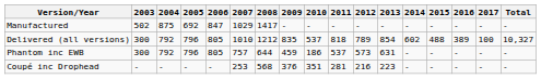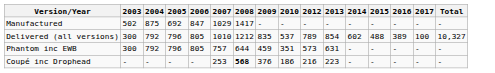 <table class="wikitable">
 <tr>
 <th>Version/Year</th>
 <th>2003</th>
 <th>2004</th>
 <th>2005</th>
 <th>2006</th>
 <th>2007</th>
 <th>2008</th>
 <th>2009</th>
 <th>2010</th>
-<th>2011</th>
 <th>2012</th>
 <th>2013</th>
 <th>2014</th>
 <th>2015</th>
 <th>2016</th>
 <th>2017</th>
 <th>Total</th>
 </tr>
 <tr>
 <td>Manufactured</td>
 <td>502</td>
 <td>875</td>
 <td>692</td>
 <td>847</td>
 <td>1029</td>
 <td>1417</td>
 <td>-</td>
 <td>-</td>
 <td>-</td>
 <td>-</td>
 <td>-</td>
 <td>-</td>
 <td>-</td>
 <td>-</td>
 <td>-</td>
-<td>-</td>
 </tr>
 <tr>
 <td>Delivered (all versions)</td>
 <td>300</td>
 <td>792</td>
 <td>796</td>
 <td>805</td>
 <td>1010</td>
 <td>1212</td>
 <td>835</td>
 <td>537</td>
-<td>818</td>
 <td>789</td>
 <td>854</td>
 <td>602</td>
 <td>488</td>
 <td>389</td>
 <td>100</td>
 <td>10,327</td>
 </tr>
 <tr>
 <td>Phantom inc EWB</td>
 <td>300</td>
 <td>792</td>
 <td>796</td>
 <td>805</td>
 <td>757</td>
 <td>644</td>
 <td>459</td>
-<td>186</td>
-<td>537</td>
+<td>351</td>
 <td>573</td>
 <td>631</td>
 <td>-</td>
 <td>-</td>
 <td>-</td>
 <td>-</td>
 <td>-</td>
 </tr>
 <tr>
 <td>Coupé inc Drophead</td>
 <td>-</td>
 <td>-</td>
 <td>-</td>
 <td>-</td>
 <td>253</td>
-<td>568</td>
+<td><strong>568</strong></td>
 <td>376</td>
-<td>351</td>
-<td>281</td>
+<td>186</td>
 <td>216</td>
 <td>223</td>
 <td>-</td>
 <td>-</td>
 <td>-</td>
 <td>-</td>
 <td>-</td>
 </tr>
 </table>
